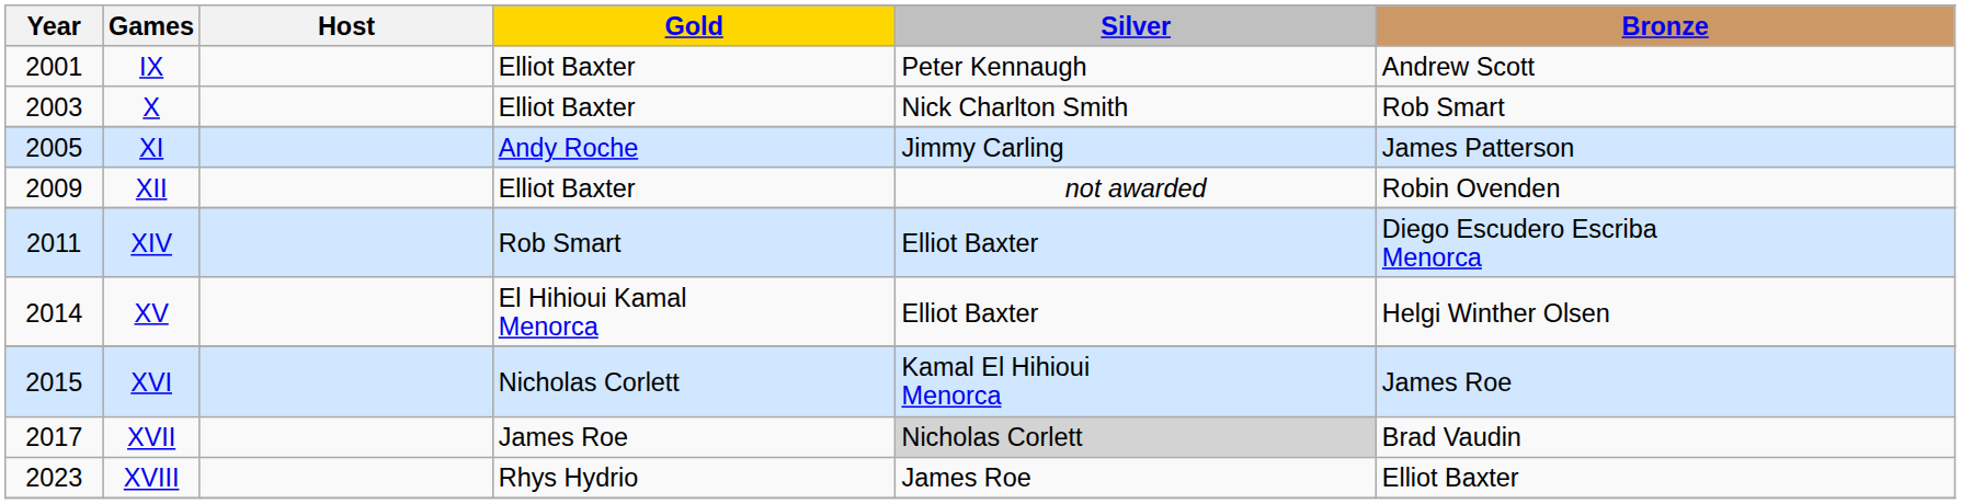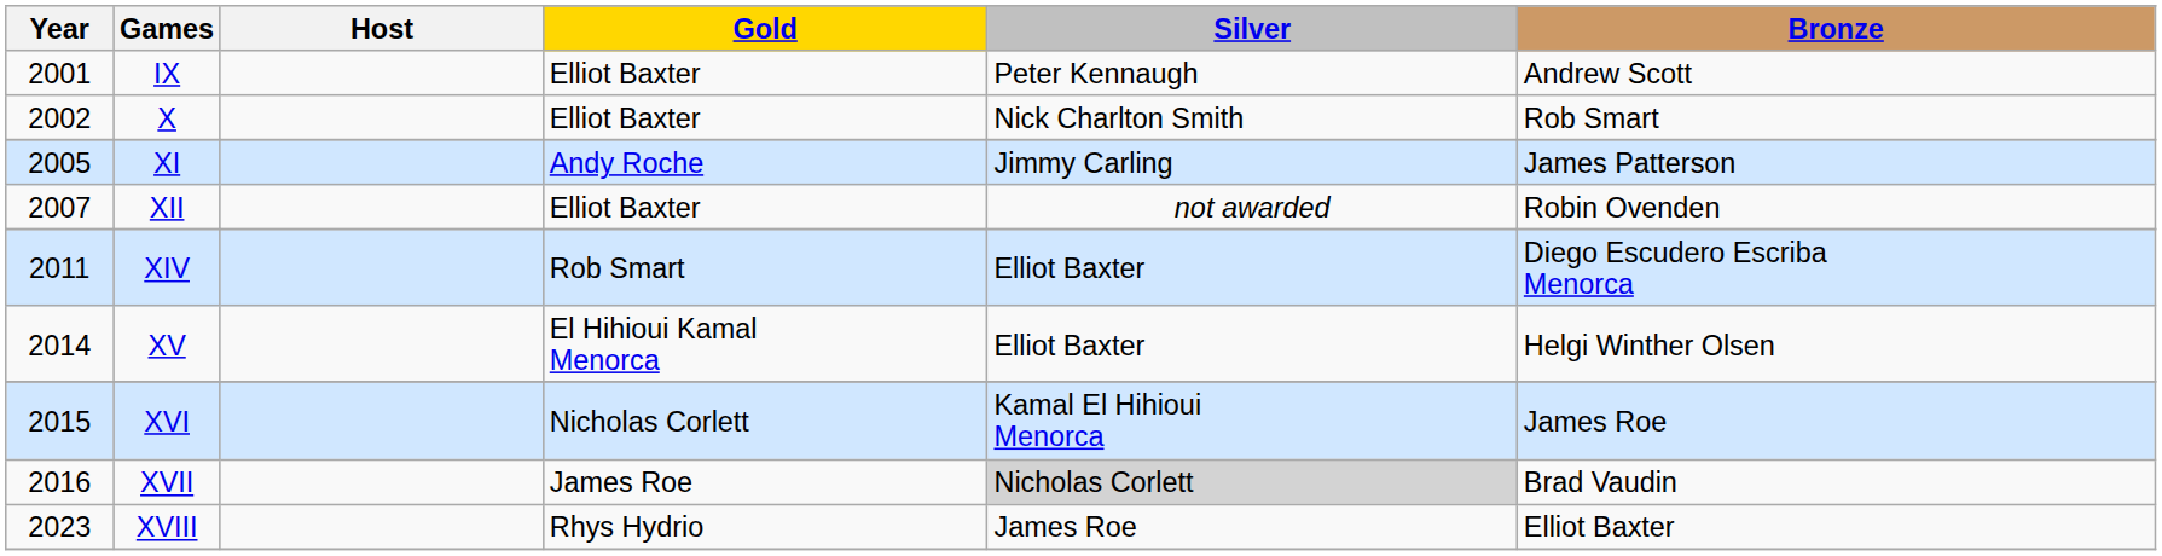 <table class="wikitable" style="text-align: center; font-size:95%;">
 <tr>
 <th rowspan="2" style="width:5%;">Year</th>
 <th rowspan="2" style="width:5%;">Games</th>
 <th rowspan="2" style="width:15%;">Host</th>
 </tr>
 <tr>
 <th style="background-color: gold"><a href='#'>Gold</a></th>
 <th style="background-color: silver"><a href='#'>Silver</a></th>
 <th style="background-color: #CC9966"><a href='#'>Bronze</a></th>
 </tr>
 <tr>
 <td>2001</td>
 <td align=center><a href='#'>IX</a></td>
 <td align="left"></td>
 <td align="left">Elliot Baxter <br>  </td>
 <td align="left">Peter Kennaugh <br> </td>
 <td align="left">Andrew Scott <br> </td>
 </tr>
 <tr>
-<td>2003</td>
+<td>2002</td>
 <td align=center><a href='#'>X</a></td>
 <td align="left"></td>
 <td align="left">Elliot Baxter <br>  </td>
 <td align="left">Nick Charlton Smith <br> </td>
 <td align="left">Rob Smart <br> </td>
 </tr>
 <tr>
 </tr>
 <tr style="text-align:center; background:#d0e7ff;">
 <td>2005</td>
 <td align=center><a href='#'>XI</a></td>
 <td align="left"></td>
 <td align="left"><a href='#'>Andy Roche</a><br> </td>
 <td align="left">Jimmy Carling <br> </td>
 <td align="left">James Patterson <br> </td>
 </tr>
 <tr>
-<td>2009</td>
+<td>2007</td>
 <td align=center><a href='#'>XII</a></td>
 <td align="left"></td>
 <td align="left">Elliot Baxter <br> </td>
 <td><em>not awarded</em></td>
 <td align="left">Robin Ovenden <br> </td>
 </tr>
 <tr>
 </tr>
 <tr style="text-align:center; background:#d0e7ff;">
 <td>2011</td>
 <td align=center><a href='#'>XIV</a></td>
 <td align="left"></td>
 <td align="left">Rob Smart <br> </td>
 <td align="left">Elliot Baxter <br> </td>
 <td align= left>Diego Escudero Escriba <br>  <a href='#'>Menorca</a></td>
 </tr>
 <tr>
 <td>2014</td>
 <td align=center><a href='#'>XV</a></td>
 <td align="left"></td>
 <td align=left>El Hihioui Kamal <br>  <a href='#'>Menorca</a></td>
 <td align="left">Elliot Baxter <br> </td>
 <td align="left">Helgi Winther Olsen <br> </td>
 </tr>
 <tr>
 </tr>
 <tr style="text-align:center; background:#d0e7ff;">
 <td>2015</td>
 <td align=center><a href='#'>XVI</a></td>
 <td align="left"></td>
 <td align="left">Nicholas Corlett <br> </td>
 <td align="left">Kamal El Hihioui <br>  <a href='#'>Menorca</a></td>
 <td align="left">James Roe <br> </td>
 </tr>
 <tr>
-<td>2017</td>
+<td>2016</td>
 <td align=center><a href='#'>XVII</a></td>
 <td align="left"></td>
 <td align="left">James Roe <br> </td>
 <td align="left" style="background: lightgrey;">Nicholas Corlett <br> </td>
 <td align="left">Brad Vaudin <br> </td>
 </tr>
 <tr>
 <td>2023</td>
 <td align=center><a href='#'>XVIII</a></td>
 <td align="left"></td>
 <td align="left">Rhys Hydrio <br> </td>
 <td align="left">James Roe <br> </td>
 <td align="left">Elliot Baxter <br> </td>
 </tr>
 <tr>
 </tr>
 </table>
